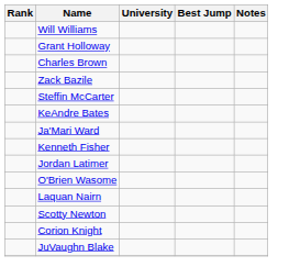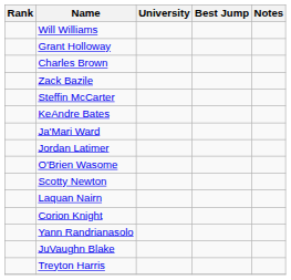 <table class="wikitable sortable" style="text-align:center">
 <tr>
 <th>Rank</th>
 <th>Name</th>
 <th>University</th>
 <th>Best Jump</th>
 <th>Notes</th>
 </tr>
 <tr>
 <td></td>
 <td align=left><a href='#'>Will Williams</a></td>
 <td></td>
 <td><strong></strong></td>
 <td> </td>
 </tr>
 <tr>
 <td></td>
 <td align=left><a href='#'>Grant Holloway</a></td>
 <td></td>
 <td><strong></strong></td>
 <td></td>
 </tr>
 <tr>
 <td></td>
 <td align=left><a href='#'>Charles Brown</a></td>
 <td></td>
 <td><strong></strong></td>
 <td></td>
 </tr>
 <tr>
 <td></td>
 <td align=left><a href='#'>Zack Bazile</a></td>
 <td></td>
 <td><strong></strong></td>
 <td></td>
 </tr>
 <tr>
 <td></td>
 <td align=left><a href='#'>Steffin McCarter</a></td>
 <td></td>
 <td><strong></strong></td>
 <td></td>
 </tr>
 <tr>
 <td></td>
 <td align=left><a href='#'>KeAndre Bates</a></td>
 <td></td>
 <td><strong></strong></td>
 <td></td>
 </tr>
 <tr>
 <td></td>
 <td align=left><a href='#'>Ja'Mari Ward</a></td>
 <td></td>
 <td><strong></strong></td>
 <td></td>
 </tr>
 <tr>
 <td></td>
-<td align=left><a href='#'>Kenneth Fisher</a></td>
-<td></td>
-<td><strong></strong></td>
-<td></td>
-</tr>
-<tr>
-<td></td>
 <td align=left><a href='#'>Jordan Latimer</a></td>
 <td></td>
 <td><strong></strong></td>
 <td></td>
 </tr>
 <tr>
 <td></td>
 <td align=left><a href='#'>O'Brien Wasome</a></td>
 <td></td>
 <td><strong></strong></td>
 <td></td>
 </tr>
 <tr>
 <td></td>
-<td align=left><a href='#'>Laquan Nairn</a></td>
+<td align=left><a href='#'>Scotty Newton</a></td>
 <td></td>
 <td><strong></strong></td>
 <td></td>
 </tr>
 <tr>
 <td></td>
-<td align=left><a href='#'>Scotty Newton</a></td>
+<td align=left><a href='#'>Laquan Nairn</a></td>
 <td></td>
 <td><strong></strong></td>
 <td></td>
 </tr>
 <tr>
 <td></td>
 <td align=left><a href='#'>Corion Knight</a></td>
 <td></td>
 <td><strong></strong></td>
 <td></td>
 </tr>
 <tr>
 <td></td>
+<td align=left><a href='#'>Yann Randrianasolo</a></td>
+<td></td>
+<td><strong></strong></td>
+<td></td>
+</tr>
+<tr>
+<td></td>
 <td align=left><a href='#'>JuVaughn Blake</a></td>
+<td></td>
+<td><strong></strong></td>
+<td></td>
+</tr>
+<tr>
+<td></td>
+<td align=left><a href='#'>Treyton Harris</a></td>
 <td></td>
 <td><strong></strong></td>
 <td></td>
 </tr>
 <tr>
 </tr>
 </table>
